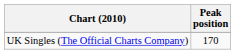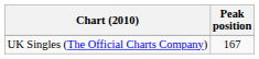 <table class="wikitable sortable">
 <tr>
 <th>Chart (2010)</th>
 <th>Peak<br>position</th>
 </tr>
 <tr>
 </tr>
 <tr>
 </tr>
 <tr>
 <td>UK Singles (<a href='#'>The Official Charts Company</a>)</td>
-<td style="text-align:center;">170</td>
+<td style="text-align:center;">167</td>
 </tr>
 </table>
